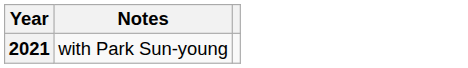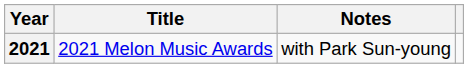 <table class="wikitable sortable plainrowheaders">
 <tr>
 <th scope="col">Year</th>
+<th scope="col">Title</th>
 <th scope="col">Notes</th>
 <th scope="col" class="unsortable"></th>
 </tr>
 <tr>
 <th scope="row">2021</th>
+<td><a href='#'>2021 Melon Music Awards</a></td>
 <td>with Park Sun-young</td>
 <td></td>
 </tr>
 </table>
